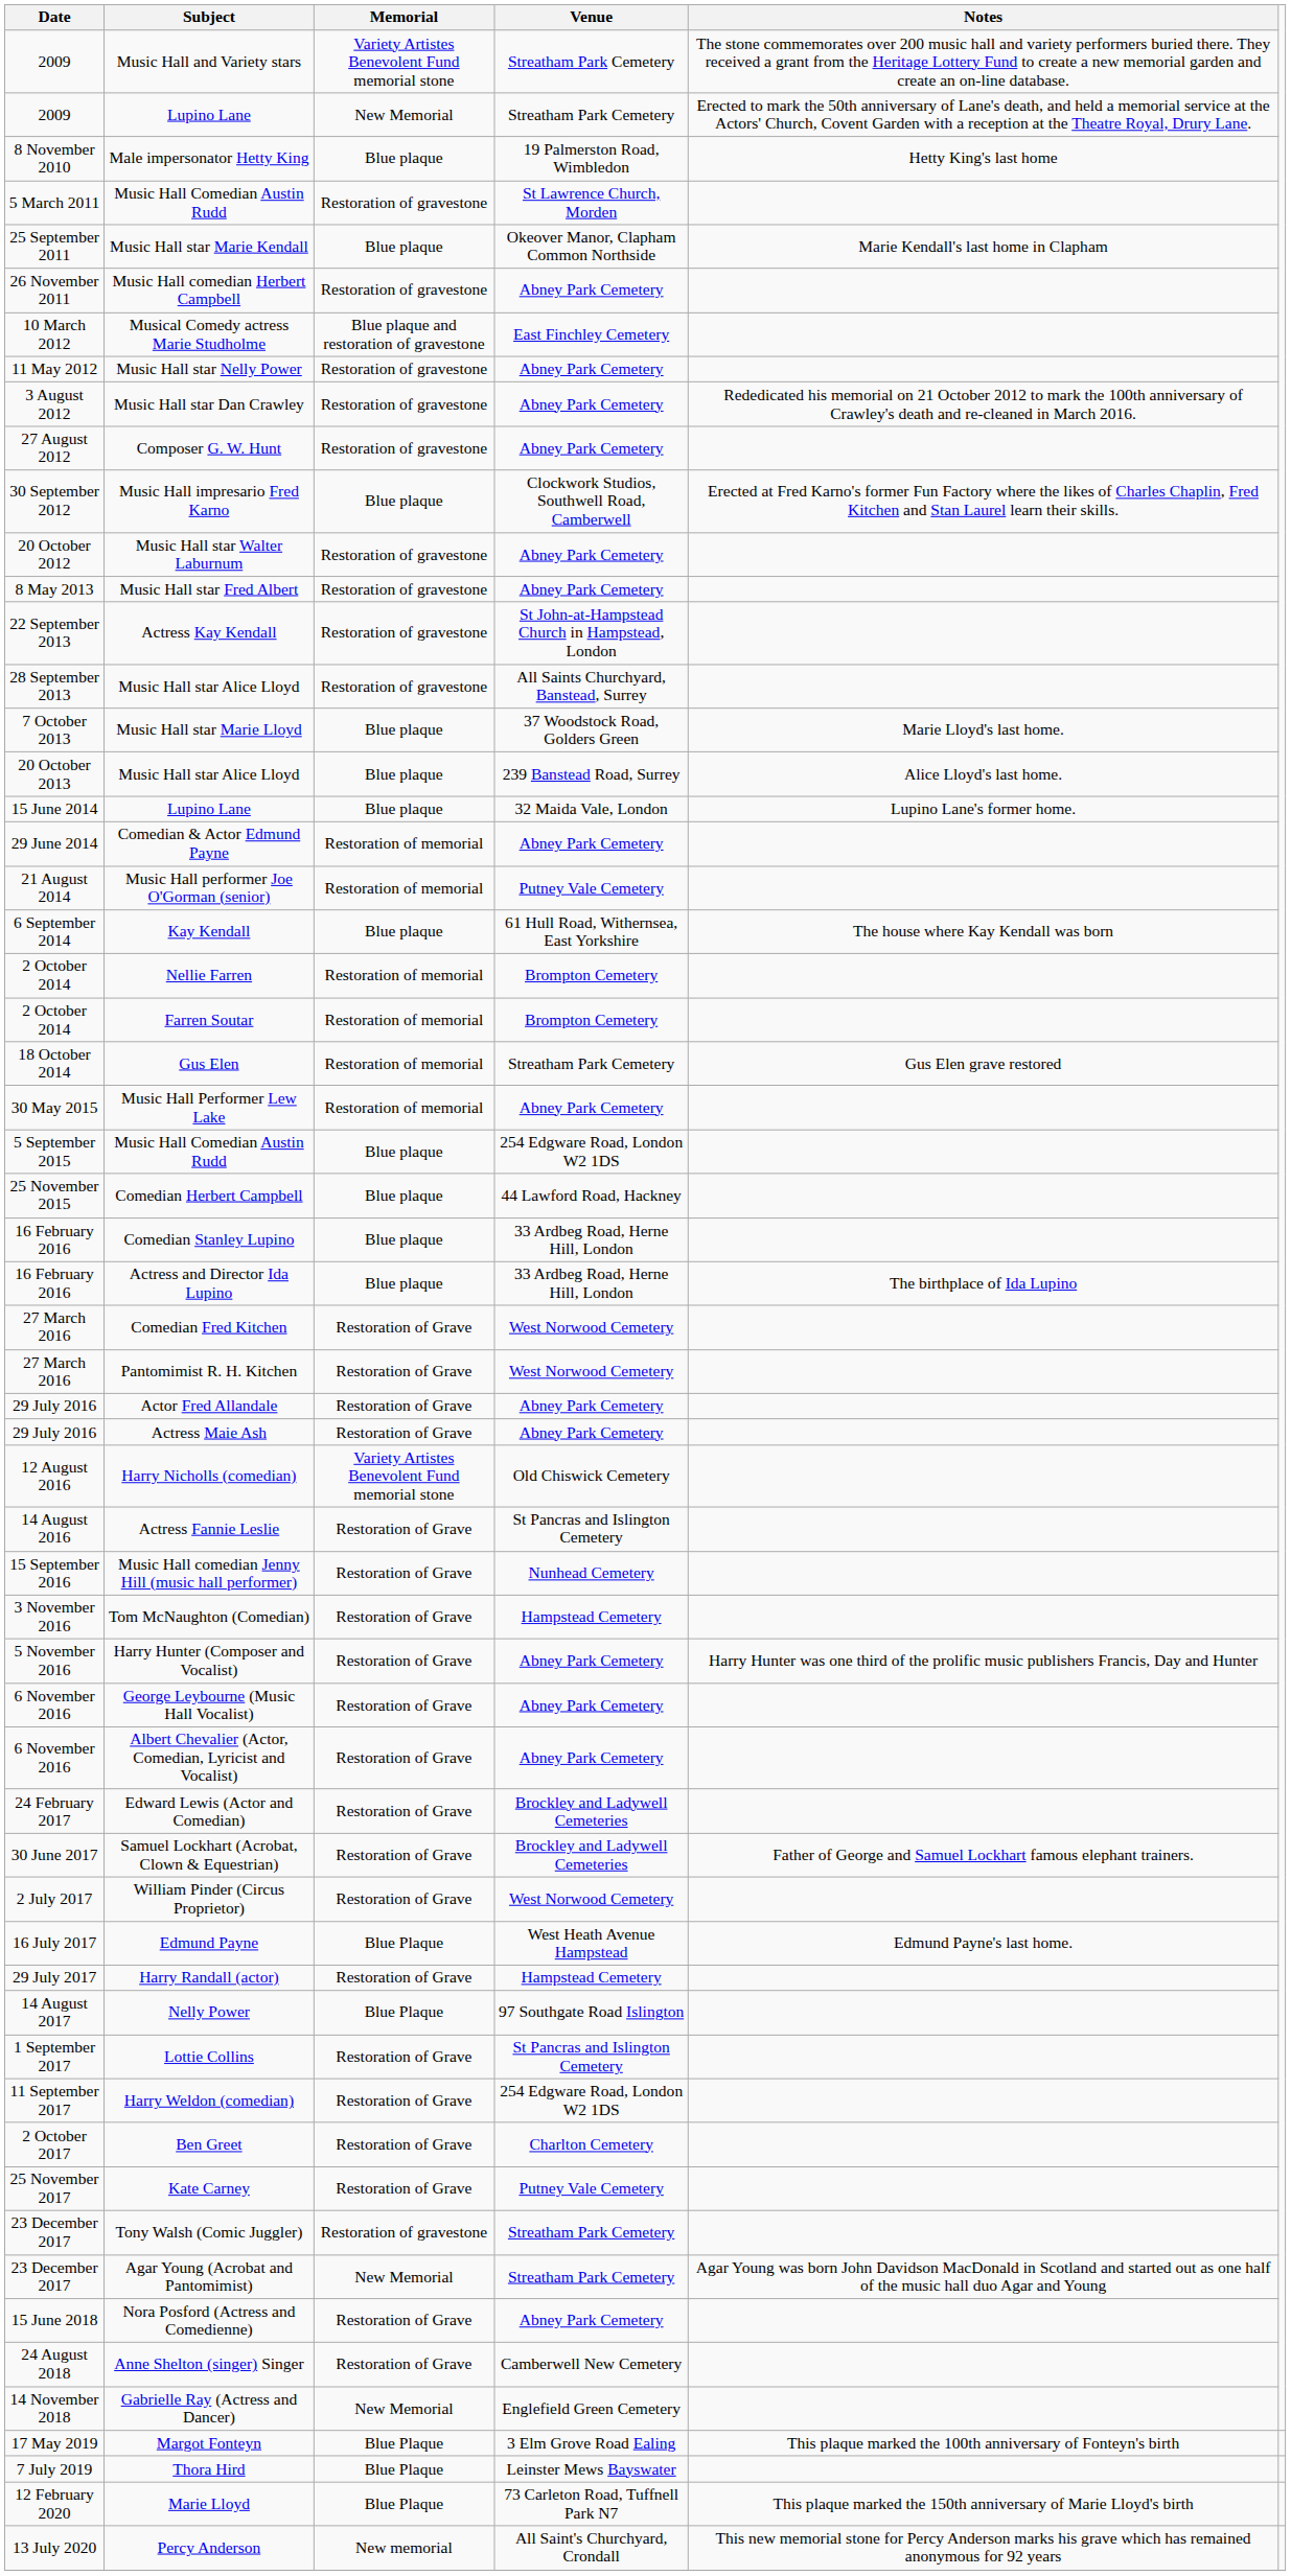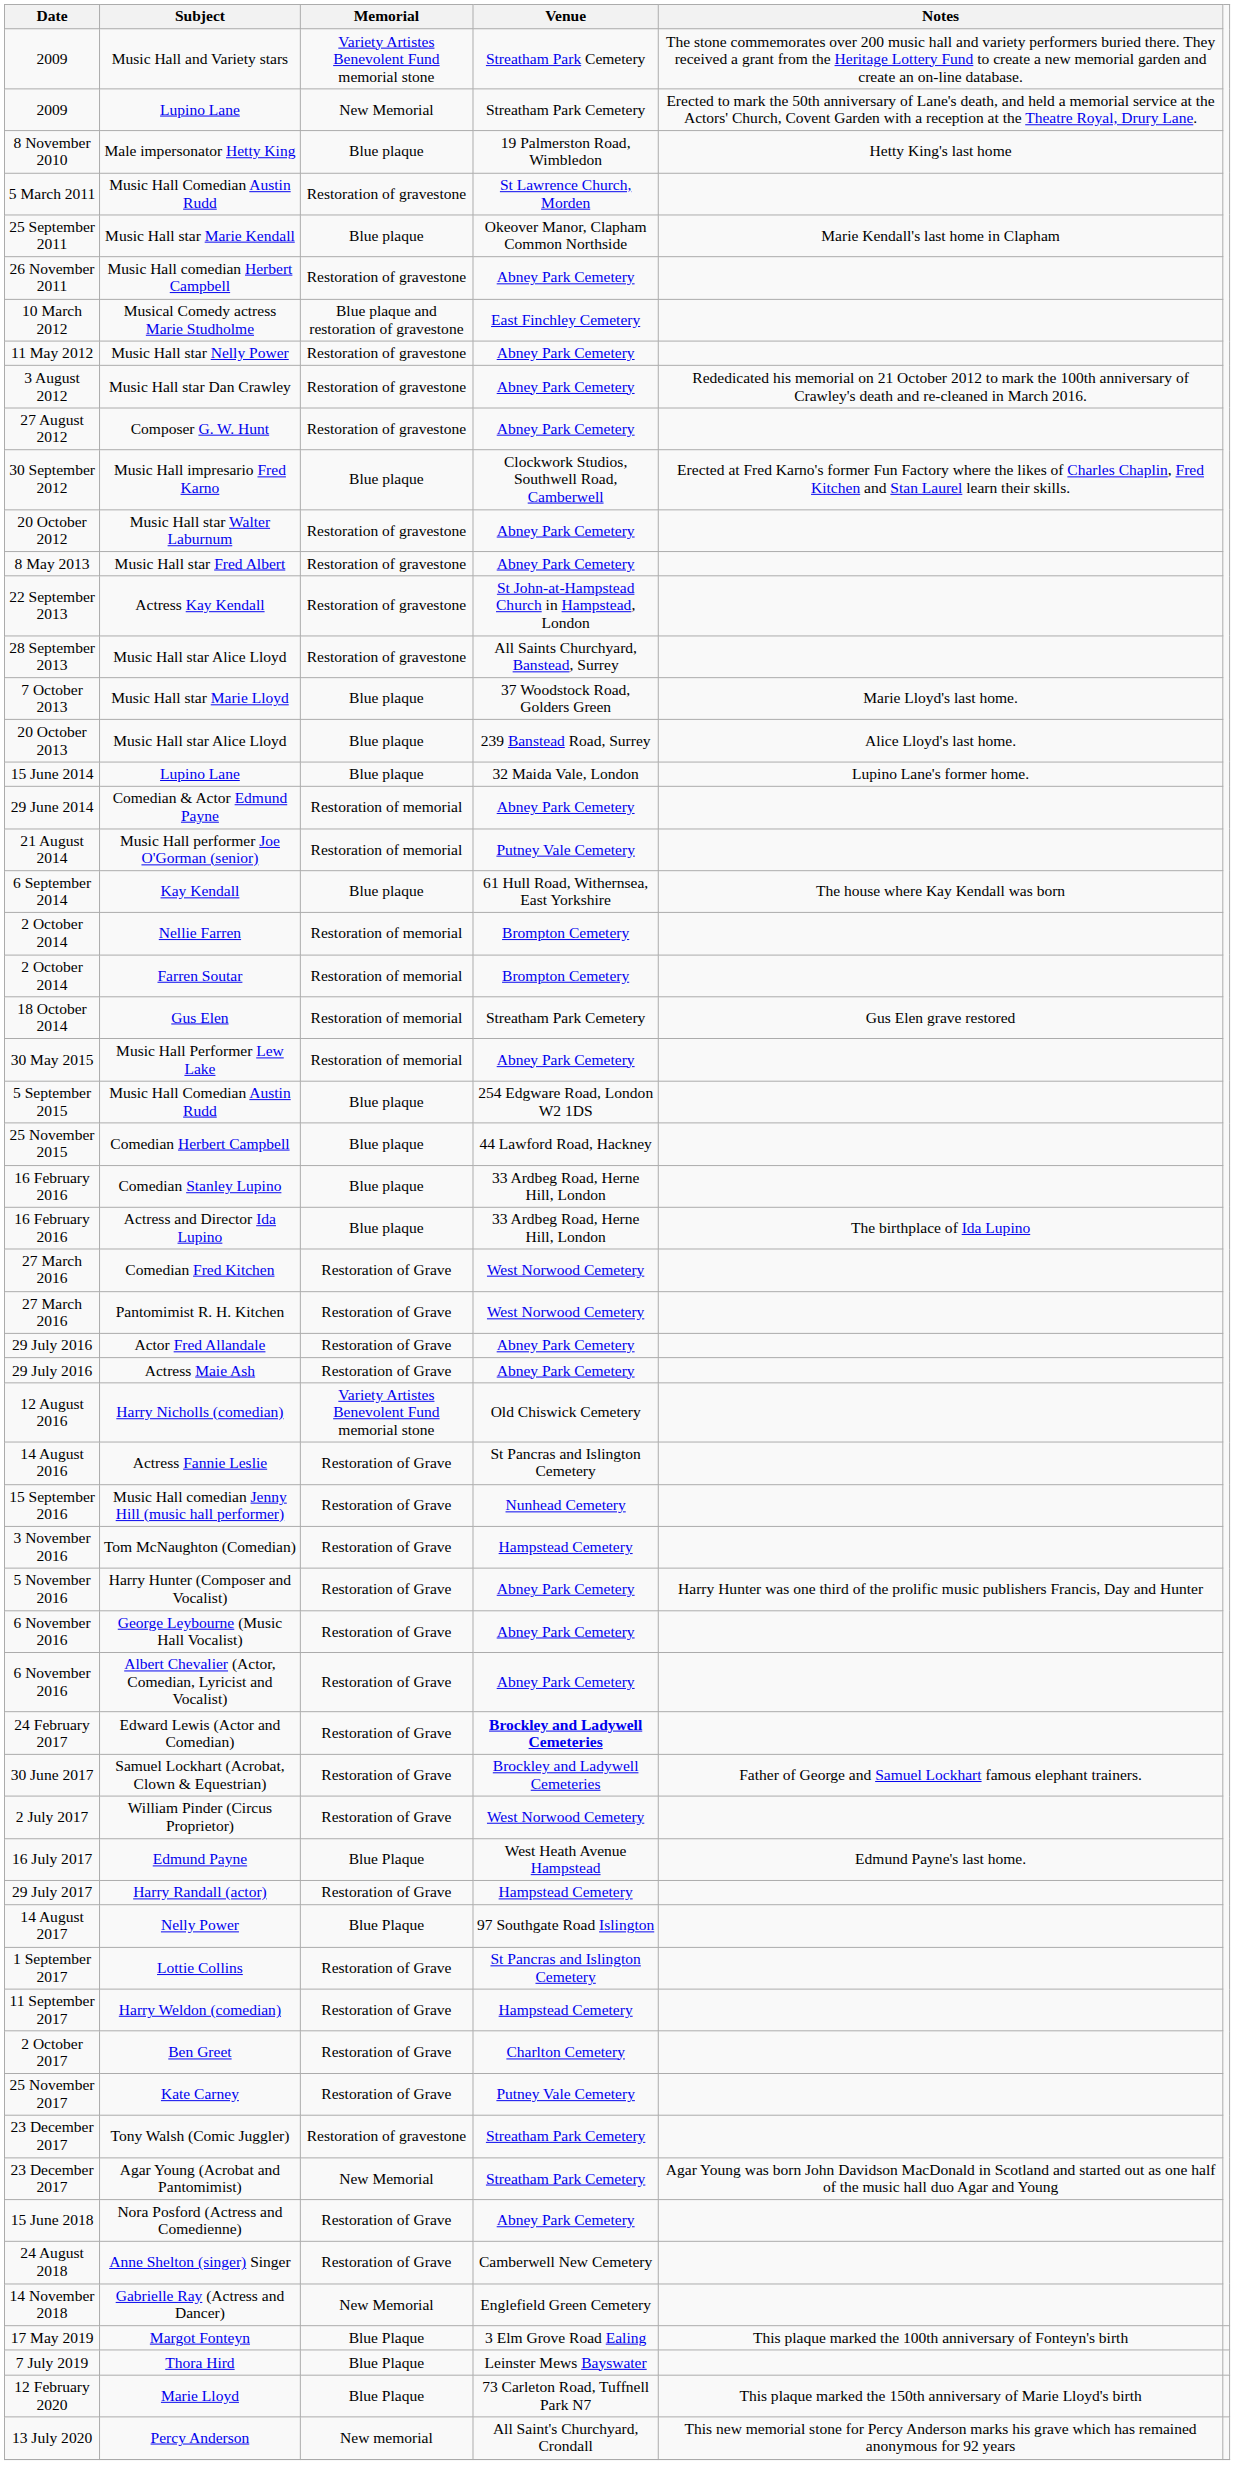 <table class="wikitable sortable plainrowheaders" style="text-align: center; margin-right: 0;">
 <tr>
 <th>Date</th>
 <th>Subject</th>
 <th>Memorial</th>
 <th>Venue</th>
 <th>Notes</th>
 </tr>
 <tr>
 <td>2009</td>
 <td>Music Hall and Variety stars</td>
 <td><a href='#'>Variety Artistes Benevolent Fund</a> memorial stone</td>
 <td><a href='#'>Streatham Park</a> Cemetery</td>
 <td>The stone commemorates over 200 music hall and variety performers buried there. They received a grant from the <a href='#'>Heritage Lottery Fund</a> to create a new memorial garden and create an on-line database.</td>
 </tr>
 <tr>
 <td>2009</td>
 <td><a href='#'>Lupino Lane</a></td>
 <td>New Memorial</td>
 <td>Streatham Park Cemetery</td>
 <td>Erected to mark the 50th anniversary of Lane's death, and held a memorial service at the Actors' Church, Covent Garden with a reception at the <a href='#'>Theatre Royal, Drury Lane</a>.</td>
 </tr>
 <tr>
 <td>8 November 2010</td>
 <td>Male impersonator <a href='#'>Hetty King</a></td>
 <td>Blue plaque</td>
 <td>19 Palmerston Road, Wimbledon</td>
 <td>Hetty King's last home</td>
 </tr>
 <tr>
 <td>5 March 2011</td>
 <td>Music Hall Comedian <a href='#'>Austin Rudd</a></td>
 <td>Restoration of gravestone</td>
 <td><a href='#'>St Lawrence Church, Morden</a></td>
 <td></td>
 </tr>
 <tr>
 <td>25 September 2011</td>
 <td>Music Hall star <a href='#'>Marie Kendall</a></td>
 <td>Blue plaque</td>
 <td>Okeover Manor, Clapham Common Northside</td>
 <td>Marie Kendall's last home in Clapham</td>
 </tr>
 <tr>
 <td>26 November 2011</td>
 <td>Music Hall comedian <a href='#'>Herbert Campbell</a></td>
 <td>Restoration of gravestone</td>
 <td><a href='#'>Abney Park Cemetery</a></td>
 <td></td>
 </tr>
 <tr>
 <td>10 March 2012</td>
 <td>Musical Comedy actress <a href='#'>Marie Studholme</a></td>
 <td>Blue plaque and restoration of gravestone</td>
 <td><a href='#'>East Finchley Cemetery</a></td>
 <td></td>
 </tr>
 <tr>
 <td>11 May 2012</td>
 <td>Music Hall star <a href='#'>Nelly Power</a></td>
 <td>Restoration of gravestone</td>
 <td><a href='#'>Abney Park Cemetery</a></td>
 <td></td>
 </tr>
 <tr>
 <td>3 August 2012</td>
 <td>Music Hall star Dan Crawley</td>
 <td>Restoration of gravestone</td>
 <td><a href='#'>Abney Park Cemetery</a></td>
 <td>Rededicated his memorial on 21 October 2012 to mark the 100th anniversary of Crawley's death and re-cleaned in March 2016.</td>
 </tr>
 <tr>
 <td>27 August 2012</td>
 <td>Composer <a href='#'>G. W. Hunt</a></td>
 <td>Restoration of gravestone</td>
 <td><a href='#'>Abney Park Cemetery</a></td>
 <td></td>
 </tr>
 <tr>
 <td>30 September 2012</td>
 <td>Music Hall impresario <a href='#'>Fred Karno</a></td>
 <td>Blue plaque</td>
 <td>Clockwork Studios, Southwell Road, <a href='#'>Camberwell</a></td>
 <td>Erected at Fred Karno's former Fun Factory where the likes of <a href='#'>Charles Chaplin</a>, <a href='#'>Fred Kitchen</a> and <a href='#'>Stan Laurel</a> learn their skills.</td>
 </tr>
 <tr>
 <td>20 October 2012</td>
 <td>Music Hall star <a href='#'>Walter Laburnum</a></td>
 <td>Restoration of gravestone</td>
 <td><a href='#'>Abney Park Cemetery</a></td>
 <td></td>
 </tr>
 <tr>
 <td>8 May 2013</td>
 <td>Music Hall star <a href='#'>Fred Albert</a></td>
 <td>Restoration of gravestone</td>
 <td><a href='#'>Abney Park Cemetery</a></td>
 <td></td>
 </tr>
 <tr>
 <td>22 September 2013</td>
 <td>Actress <a href='#'>Kay Kendall</a></td>
 <td>Restoration of gravestone</td>
 <td><a href='#'>St John-at-Hampstead Church</a> in <a href='#'>Hampstead</a>, London</td>
 <td></td>
 </tr>
 <tr>
 <td>28 September 2013</td>
 <td>Music Hall star Alice Lloyd</td>
 <td>Restoration of gravestone</td>
 <td>All Saints Churchyard, <a href='#'>Banstead</a>, Surrey</td>
 <td></td>
 </tr>
 <tr>
 <td>7 October 2013</td>
 <td>Music Hall star <a href='#'>Marie Lloyd</a></td>
 <td>Blue plaque</td>
 <td>37 Woodstock Road, Golders Green</td>
 <td>Marie Lloyd's last home.</td>
 </tr>
 <tr>
 <td>20 October 2013</td>
 <td>Music Hall star Alice Lloyd</td>
 <td>Blue plaque</td>
 <td>239 <a href='#'>Banstead</a> Road, Surrey</td>
 <td>Alice Lloyd's last home.</td>
 </tr>
 <tr>
 <td>15 June 2014</td>
 <td><a href='#'>Lupino Lane</a></td>
 <td>Blue plaque</td>
 <td>32 Maida Vale, London</td>
 <td>Lupino Lane's former home.</td>
 </tr>
 <tr>
 <td>29 June 2014</td>
 <td>Comedian & Actor <a href='#'>Edmund Payne</a></td>
 <td>Restoration of memorial</td>
 <td><a href='#'>Abney Park Cemetery</a></td>
 <td></td>
 </tr>
 <tr>
 <td>21 August 2014</td>
 <td>Music Hall performer <a href='#'>Joe O'Gorman (senior)</a></td>
 <td>Restoration of memorial</td>
 <td><a href='#'>Putney Vale Cemetery</a></td>
 <td></td>
 </tr>
 <tr>
 <td>6 September 2014</td>
 <td><a href='#'>Kay Kendall</a></td>
 <td>Blue plaque</td>
 <td>61 Hull Road, Withernsea, East Yorkshire</td>
 <td>The house where Kay Kendall was born</td>
 </tr>
 <tr>
 <td>2 October 2014</td>
 <td><a href='#'>Nellie Farren</a></td>
 <td>Restoration of memorial</td>
 <td><a href='#'>Brompton Cemetery</a></td>
 <td></td>
 </tr>
 <tr>
 <td>2 October 2014</td>
 <td><a href='#'>Farren Soutar</a></td>
 <td>Restoration of memorial</td>
 <td><a href='#'>Brompton Cemetery</a></td>
 <td></td>
 </tr>
 <tr>
 <td>18 October 2014</td>
 <td><a href='#'>Gus Elen</a></td>
 <td>Restoration of memorial</td>
 <td>Streatham Park Cemetery</td>
 <td>Gus Elen grave restored</td>
 </tr>
 <tr>
 <td>30 May 2015</td>
 <td>Music Hall Performer <a href='#'>Lew Lake</a></td>
 <td>Restoration of memorial</td>
 <td><a href='#'>Abney Park Cemetery</a></td>
 <td></td>
 </tr>
 <tr>
 <td>5 September 2015</td>
 <td>Music Hall Comedian <a href='#'>Austin Rudd</a></td>
 <td>Blue plaque</td>
 <td>254 Edgware Road, London W2 1DS</td>
 <td></td>
 </tr>
 <tr>
 <td>25 November 2015</td>
 <td>Comedian <a href='#'>Herbert Campbell</a></td>
 <td>Blue plaque</td>
 <td>44 Lawford Road, Hackney</td>
 <td></td>
 </tr>
 <tr>
 <td>16 February 2016</td>
 <td>Comedian <a href='#'>Stanley Lupino</a></td>
 <td>Blue plaque</td>
 <td>33 Ardbeg Road, Herne Hill, London</td>
 <td></td>
 </tr>
 <tr>
 <td>16 February 2016</td>
 <td>Actress and Director <a href='#'>Ida Lupino</a></td>
 <td>Blue plaque</td>
 <td>33 Ardbeg Road, Herne Hill, London</td>
 <td>The birthplace of <a href='#'>Ida Lupino</a></td>
 </tr>
 <tr>
 <td>27 March 2016</td>
 <td>Comedian <a href='#'>Fred Kitchen</a></td>
 <td>Restoration of Grave</td>
 <td><a href='#'>West Norwood Cemetery</a></td>
 <td></td>
 </tr>
 <tr>
 <td>27 March 2016</td>
 <td>Pantomimist R. H. Kitchen</td>
 <td>Restoration of Grave</td>
 <td><a href='#'>West Norwood Cemetery</a></td>
 <td></td>
 </tr>
 <tr>
 <td>29 July 2016</td>
 <td>Actor <a href='#'>Fred Allandale</a></td>
 <td>Restoration of Grave</td>
 <td><a href='#'>Abney Park Cemetery</a></td>
 <td></td>
 </tr>
 <tr>
 <td>29 July 2016</td>
 <td>Actress <a href='#'>Maie Ash</a></td>
 <td>Restoration of Grave</td>
 <td><a href='#'>Abney Park Cemetery</a></td>
 <td></td>
 </tr>
 <tr>
 <td>12 August 2016</td>
 <td><a href='#'>Harry Nicholls (comedian)</a></td>
 <td><a href='#'>Variety Artistes Benevolent Fund</a> memorial stone</td>
 <td>Old Chiswick Cemetery</td>
 <td></td>
 </tr>
 <tr>
 <td>14 August 2016</td>
 <td>Actress <a href='#'>Fannie Leslie</a></td>
 <td>Restoration of Grave</td>
 <td>St Pancras and Islington Cemetery</td>
 <td></td>
 </tr>
 <tr>
 <td>15 September 2016</td>
 <td>Music Hall comedian <a href='#'>Jenny Hill (music hall performer)</a></td>
 <td>Restoration of Grave</td>
 <td><a href='#'>Nunhead Cemetery</a></td>
 <td></td>
 </tr>
 <tr>
 <td>3 November 2016</td>
 <td>Tom McNaughton (Comedian)</td>
 <td>Restoration of Grave</td>
 <td><a href='#'>Hampstead Cemetery</a></td>
 <td></td>
 </tr>
 <tr>
 <td>5 November 2016</td>
 <td>Harry Hunter (Composer and Vocalist)</td>
 <td>Restoration of Grave</td>
 <td><a href='#'>Abney Park Cemetery</a></td>
 <td>Harry Hunter was one third of the prolific music publishers Francis, Day and Hunter</td>
 </tr>
 <tr>
 <td>6 November 2016</td>
 <td><a href='#'>George Leybourne</a> (Music Hall Vocalist)</td>
 <td>Restoration of Grave</td>
 <td><a href='#'>Abney Park Cemetery</a></td>
 <td></td>
 </tr>
 <tr>
 <td>6 November 2016</td>
 <td><a href='#'>Albert Chevalier</a>  (Actor, Comedian, Lyricist and Vocalist)</td>
 <td>Restoration of Grave</td>
 <td><a href='#'>Abney Park Cemetery</a></td>
 <td></td>
 </tr>
 <tr>
 <td>24 February 2017</td>
 <td>Edward Lewis (Actor and Comedian)</td>
 <td>Restoration of Grave</td>
-<td><a href='#'>Brockley and Ladywell Cemeteries</a></td>
+<td><strong><a href='#'>Brockley and Ladywell Cemeteries</a></strong></td>
 <td></td>
 </tr>
 <tr>
 <td>30 June 2017</td>
 <td>Samuel Lockhart  (Acrobat, Clown & Equestrian)</td>
 <td>Restoration of Grave</td>
 <td><a href='#'>Brockley and Ladywell Cemeteries</a></td>
 <td>Father of George and <a href='#'>Samuel Lockhart</a> famous elephant trainers.</td>
 </tr>
 <tr>
 <td>2 July 2017</td>
 <td>William Pinder (Circus Proprietor)</td>
 <td>Restoration of Grave</td>
 <td><a href='#'>West Norwood Cemetery</a></td>
 <td></td>
 </tr>
 <tr>
 <td>16 July 2017</td>
 <td><a href='#'>Edmund Payne</a></td>
 <td>Blue Plaque</td>
 <td>West Heath Avenue <a href='#'>Hampstead</a></td>
 <td>Edmund Payne's last home.</td>
 </tr>
 <tr>
 <td>29 July 2017</td>
 <td><a href='#'>Harry Randall (actor)</a></td>
 <td>Restoration of Grave</td>
 <td><a href='#'>Hampstead Cemetery</a></td>
 <td></td>
 </tr>
 <tr>
 <td>14 August 2017</td>
 <td><a href='#'>Nelly Power</a></td>
 <td>Blue Plaque</td>
 <td>97 Southgate Road <a href='#'>Islington</a></td>
 <td></td>
 </tr>
 <tr>
 <td>1 September 2017</td>
 <td><a href='#'>Lottie Collins</a></td>
 <td>Restoration of Grave</td>
 <td><a href='#'>St Pancras and Islington Cemetery</a></td>
 <td></td>
 </tr>
 <tr>
 <td>11 September 2017</td>
 <td><a href='#'>Harry Weldon (comedian)</a></td>
 <td>Restoration of Grave</td>
-<td>254 Edgware Road, London W2 1DS</td>
+<td><a href='#'>Hampstead Cemetery</a></td>
 <td></td>
 </tr>
 <tr>
 <td>2 October 2017</td>
 <td><a href='#'>Ben Greet</a></td>
 <td>Restoration of Grave</td>
 <td><a href='#'>Charlton Cemetery</a></td>
 <td></td>
 </tr>
 <tr>
 <td>25 November 2017</td>
 <td><a href='#'>Kate Carney</a></td>
 <td>Restoration of Grave</td>
 <td><a href='#'>Putney Vale Cemetery</a></td>
 <td></td>
 </tr>
 <tr>
 <td>23 December 2017</td>
 <td>Tony Walsh  (Comic Juggler)</td>
 <td>Restoration of gravestone</td>
 <td><a href='#'>Streatham Park Cemetery</a></td>
 <td></td>
 </tr>
 <tr>
 <td>23 December 2017</td>
 <td>Agar Young  (Acrobat and Pantomimist)</td>
 <td>New Memorial</td>
 <td><a href='#'>Streatham Park Cemetery</a></td>
 <td>Agar Young was born John Davidson MacDonald in Scotland and started out as one half of the music hall duo Agar and Young </td>
 </tr>
 <tr>
 <td>15 June 2018</td>
 <td>Nora Posford (Actress and Comedienne)</td>
 <td>Restoration of Grave</td>
 <td><a href='#'>Abney Park Cemetery</a></td>
 <td></td>
 </tr>
 <tr>
 <td>24 August 2018</td>
 <td><a href='#'>Anne Shelton (singer)</a> Singer</td>
 <td>Restoration of Grave</td>
 <td>Camberwell New Cemetery </td>
 <td></td>
 </tr>
 <tr>
 <td>14 November 2018</td>
 <td><a href='#'>Gabrielle Ray</a>  (Actress and Dancer)</td>
 <td>New Memorial</td>
 <td>Englefield Green Cemetery </td>
 <td></td>
 </tr>
 <tr>
 <td>17 May 2019</td>
 <td><a href='#'>Margot Fonteyn</a></td>
 <td>Blue Plaque</td>
 <td>3 Elm Grove Road <a href='#'>Ealing</a></td>
 <td>This plaque marked the 100th anniversary of Fonteyn's birth </td>
 <td></td>
 </tr>
 <tr>
 <td>7 July 2019</td>
 <td><a href='#'>Thora Hird</a></td>
 <td>Blue Plaque</td>
 <td>Leinster Mews <a href='#'>Bayswater</a></td>
 <td></td>
 </tr>
 <tr>
 <td>12 February 2020</td>
 <td><a href='#'>Marie Lloyd</a></td>
 <td>Blue Plaque</td>
 <td>73 Carleton Road, Tuffnell Park N7</td>
 <td>This plaque marked the 150th anniversary of Marie Lloyd's birth </td>
 <td></td>
 </tr>
 <tr>
 <td>13 July 2020</td>
 <td><a href='#'>Percy Anderson</a></td>
 <td>New memorial</td>
 <td>All Saint's Churchyard, Crondall</td>
 <td>This new memorial stone for Percy Anderson marks his grave which has remained anonymous for 92 years </td>
 <td></td>
 </tr>
 <tr>
 </tr>
 </table>
